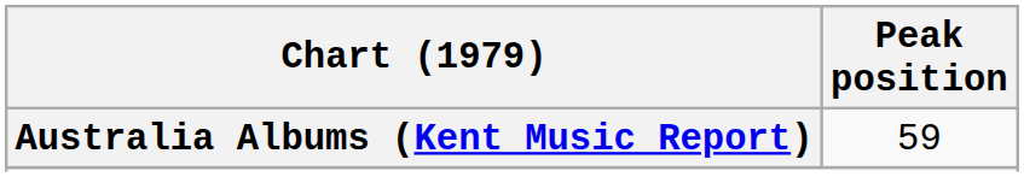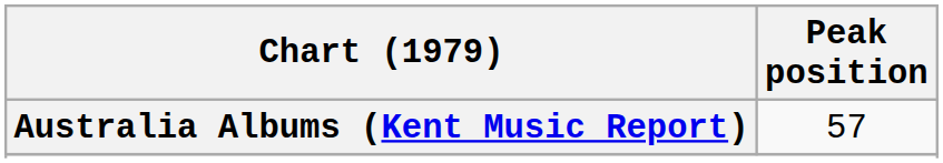 <table class="wikitable sortable plainrowheaders" style="text-align:center">
 <tr>
 <th scope="col">Chart (1979)</th>
 <th scope="col">Peak<br>position</th>
 </tr>
 <tr>
 <th scope="row">Australia Albums (<a href='#'>Kent Music Report</a>)</th>
-<td>59</td>
+<td>57</td>
 </tr>
 <tr>
 </tr>
 <tr>
 </tr>
 </table>
